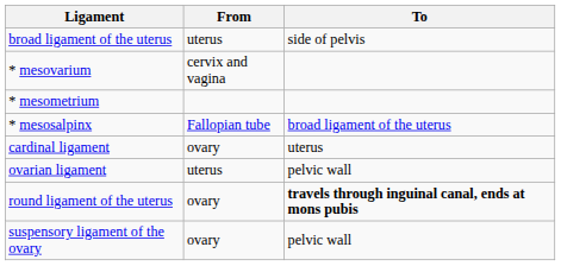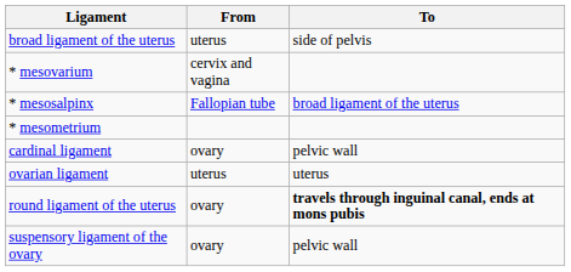 <table class="wikitable">
 <tr>
 <th>Ligament</th>
 <th>From</th>
 <th>To</th>
 </tr>
 <tr>
 <td><a href='#'>broad ligament of the uterus</a></td>
 <td>uterus</td>
 <td>side of pelvis</td>
 </tr>
 <tr>
 <td>* <a href='#'>mesovarium</a></td>
 <td>cervix and vagina</td>
 <td></td>
 </tr>
 <tr>
+<td>* <a href='#'>mesosalpinx</a></td>
+<td><a href='#'>Fallopian tube</a></td>
+<td><a href='#'>broad ligament of the uterus</a></td>
+</tr>
+<tr>
 <td>* <a href='#'>mesometrium</a></td>
 <td></td>
 <td></td>
 </tr>
 <tr>
-<td>* <a href='#'>mesosalpinx</a></td>
-<td><a href='#'>Fallopian tube</a></td>
-<td><a href='#'>broad ligament of the uterus</a></td>
-</tr>
-<tr>
 <td><a href='#'>cardinal ligament</a></td>
 <td>ovary</td>
-<td>uterus</td>
+<td>pelvic wall</td>
 </tr>
 <tr>
 <td><a href='#'>ovarian ligament</a></td>
 <td>uterus</td>
-<td>pelvic wall</td>
+<td>uterus</td>
 </tr>
 <tr>
 <td><a href='#'>round ligament of the uterus</a></td>
 <td>ovary</td>
 <td><strong>travels through inguinal canal, ends at mons pubis</strong></td>
 </tr>
 <tr>
 <td><a href='#'>suspensory ligament of the ovary</a></td>
 <td>ovary</td>
 <td>pelvic wall</td>
 </tr>
 </table>
